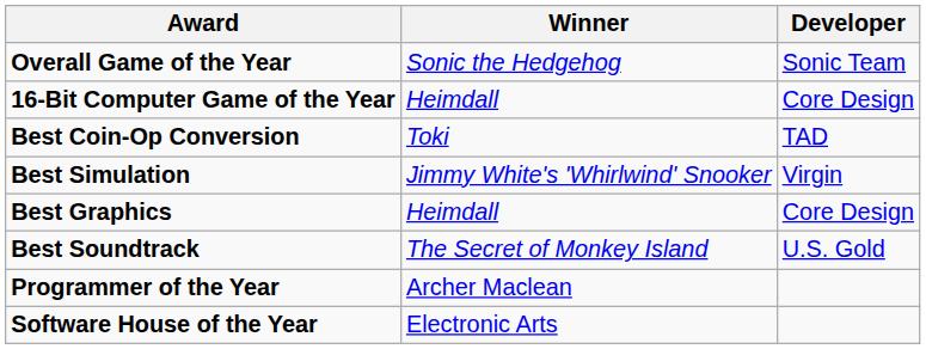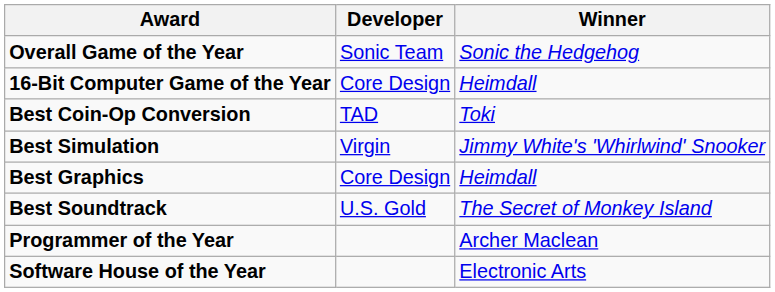 <table class="wikitable">
 <tr>
 <th><strong>Award</strong></th>
+<th><strong>Developer</strong></th>
 <th><strong>Winner</strong></th>
-<th><strong>Developer</strong></th>
 </tr>
 <tr>
 <td><strong>Overall Game of the Year</strong></td>
+<td><a href='#'>Sonic Team</a></td>
 <td><em><a href='#'>Sonic the Hedgehog</a></em></td>
-<td><a href='#'>Sonic Team</a></td>
 </tr>
 <tr>
 <td><strong>16-Bit Computer Game of the Year</strong></td>
+<td><a href='#'>Core Design</a></td>
 <td><em><a href='#'>Heimdall</a></em></td>
-<td><a href='#'>Core Design</a></td>
 </tr>
 <tr>
 <td><strong>Best Coin-Op Conversion</strong></td>
+<td><a href='#'>TAD</a></td>
 <td><em><a href='#'>Toki</a></em></td>
-<td><a href='#'>TAD</a></td>
 </tr>
 <tr>
 <td><strong>Best Simulation</strong></td>
+<td><a href='#'>Virgin</a></td>
 <td><em><a href='#'>Jimmy White's 'Whirlwind' Snooker</a></em></td>
-<td><a href='#'>Virgin</a></td>
 </tr>
 <tr>
 <td><strong>Best Graphics</strong></td>
+<td><a href='#'>Core Design</a></td>
 <td><em><a href='#'>Heimdall</a></em></td>
-<td><a href='#'>Core Design</a></td>
 </tr>
 <tr>
 <td><strong>Best Soundtrack</strong></td>
+<td><a href='#'>U.S. Gold</a></td>
 <td><em><a href='#'>The Secret of Monkey Island</a></em></td>
-<td><a href='#'>U.S. Gold</a></td>
 </tr>
 <tr>
 <td><strong>Programmer of the Year</strong></td>
+<td></td>
 <td><a href='#'>Archer Maclean</a></td>
-<td></td>
 </tr>
 <tr>
 <td><strong>Software House of the Year</strong></td>
+<td></td>
 <td><a href='#'>Electronic Arts</a></td>
-<td></td>
 </tr>
 </table>
